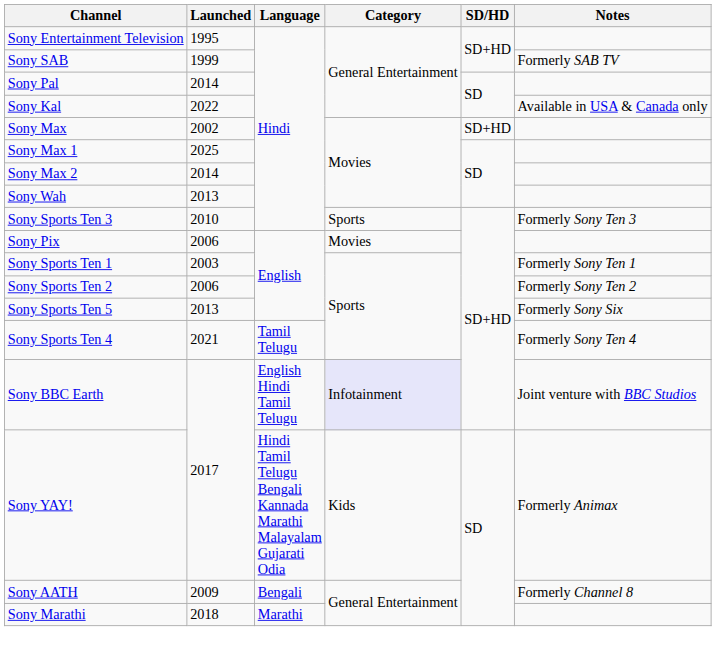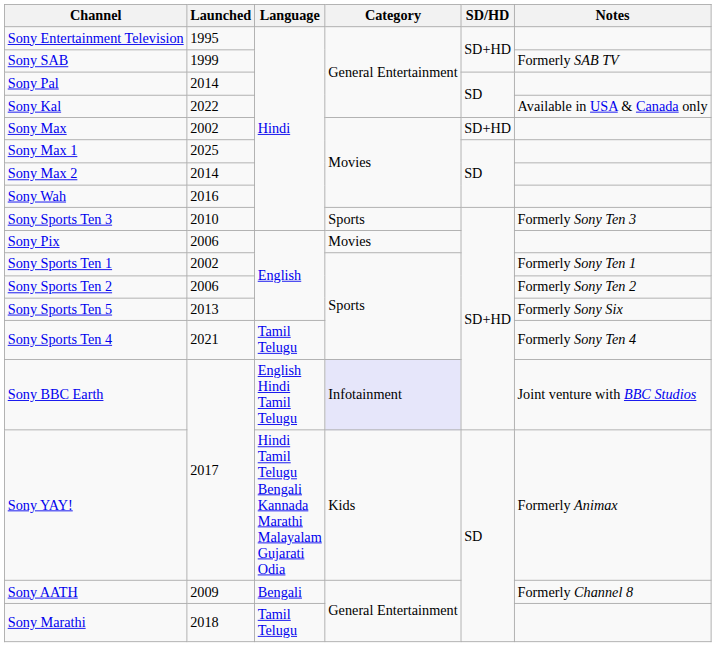 <table class="wikitable sortable" style="text-align:middle">
 <tr>
 <th>Channel</th>
 <th>Launched</th>
 <th>Language</th>
 <th>Category</th>
 <th>SD/HD</th>
 <th>Notes</th>
 </tr>
 <tr>
 <td><a href='#'>Sony Entertainment Television</a></td>
 <td>1995</td>
 <td rowspan="9"><a href='#'>Hindi</a></td>
 <td rowspan="4">General Entertainment</td>
 <td rowspan="2">SD+HD</td>
 <td></td>
 </tr>
 <tr>
 <td><a href='#'>Sony SAB</a></td>
 <td>1999</td>
 <td>Formerly <em>SAB TV</em></td>
 </tr>
 <tr>
 <td><a href='#'>Sony Pal</a></td>
 <td>2014</td>
 <td rowspan="2">SD</td>
 <td></td>
 </tr>
 <tr>
 <td><a href='#'>Sony Kal</a></td>
 <td>2022</td>
 <td>Available in <a href='#'>USA</a> & <a href='#'>Canada</a> only</td>
 </tr>
 <tr>
 <td><a href='#'>Sony Max</a></td>
 <td>2002</td>
 <td rowspan="4">Movies</td>
 <td>SD+HD</td>
 <td></td>
 </tr>
 <tr>
 <td><a href='#'>Sony Max 1</a></td>
 <td>2025</td>
 <td rowspan="3">SD</td>
 <td></td>
 </tr>
 <tr>
 <td><a href='#'>Sony Max 2</a></td>
 <td>2014</td>
 <td></td>
 </tr>
 <tr>
 <td><a href='#'>Sony Wah</a></td>
-<td>2013</td>
+<td>2016</td>
 <td></td>
 </tr>
 <tr>
 <td><a href='#'>Sony Sports Ten 3</a></td>
 <td>2010</td>
 <td>Sports</td>
 <td rowspan="7">SD+HD</td>
 <td>Formerly <em>Sony Ten 3</em></td>
 </tr>
 <tr>
 <td><a href='#'>Sony Pix</a></td>
 <td>2006</td>
 <td rowspan="4"><a href='#'>English</a></td>
 <td>Movies</td>
 <td></td>
 </tr>
 <tr>
 <td><a href='#'>Sony Sports Ten 1</a></td>
-<td>2003</td>
+<td>2002</td>
 <td rowspan="4">Sports</td>
 <td>Formerly <em>Sony Ten 1</em></td>
 </tr>
 <tr>
 <td><a href='#'>Sony Sports Ten 2</a></td>
 <td>2006</td>
 <td>Formerly <em>Sony Ten 2</em></td>
 </tr>
 <tr>
 <td><a href='#'>Sony Sports Ten 5</a></td>
 <td>2013</td>
 <td>Formerly <em>Sony Six</em></td>
 </tr>
 <tr>
 <td><a href='#'>Sony Sports Ten 4</a></td>
 <td>2021</td>
 <td><a href='#'>Tamil</a><br><a href='#'>Telugu</a></td>
 <td>Formerly <em>Sony Ten 4</em></td>
 </tr>
 <tr>
 <td><a href='#'>Sony BBC Earth</a></td>
 <td rowspan="2">2017</td>
 <td><a href='#'>English</a><br> <a href='#'>Hindi</a><br> <a href='#'>Tamil</a><br> <a href='#'>Telugu</a></td>
 <td style="background: lavender;">Infotainment</td>
 <td>Joint venture with <em><a href='#'>BBC Studios</a></em></td>
 </tr>
 <tr>
 <td><a href='#'>Sony YAY!</a></td>
 <td><a href='#'>Hindi</a><br><a href='#'>Tamil</a><br> <a href='#'>Telugu</a><br><a href='#'>Bengali</a><br> <a href='#'>Kannada</a><br><a href='#'>Marathi</a><br> <a href='#'>Malayalam</a><br><a href='#'>Gujarati</a><br><a href='#'>Odia</a></td>
 <td>Kids</td>
 <td rowspan="3">SD</td>
 <td>Formerly <em>Animax</em><br></td>
 </tr>
 <tr>
 <td><a href='#'>Sony AATH</a></td>
 <td>2009</td>
 <td><a href='#'>Bengali</a></td>
 <td rowspan="2">General Entertainment</td>
 <td>Formerly <em>Channel 8</em></td>
 </tr>
 <tr>
 <td><a href='#'>Sony Marathi</a></td>
 <td>2018</td>
-<td><a href='#'>Marathi</a></td>
+<td><a href='#'>Tamil</a><br><a href='#'>Telugu</a></td>
 <td></td>
 </tr>
 </table>
